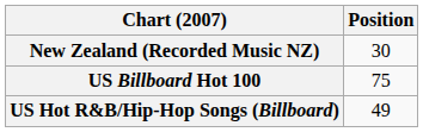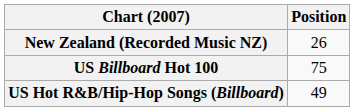 <table class="wikitable sortable plainrowheaders" style="text-align:center;">
 <tr>
 <th scope="col">Chart (2007)</th>
 <th scope="col">Position</th>
 </tr>
 <tr>
 <th scope="row">New Zealand (Recorded Music NZ)</th>
-<td>30</td>
+<td>26</td>
 </tr>
 <tr>
 <th scope="row">US <em>Billboard</em> Hot 100</th>
 <td>75</td>
 </tr>
 <tr>
 <th scope="row">US Hot R&B/Hip-Hop Songs (<em>Billboard</em>)</th>
 <td>49</td>
 </tr>
 </table>
